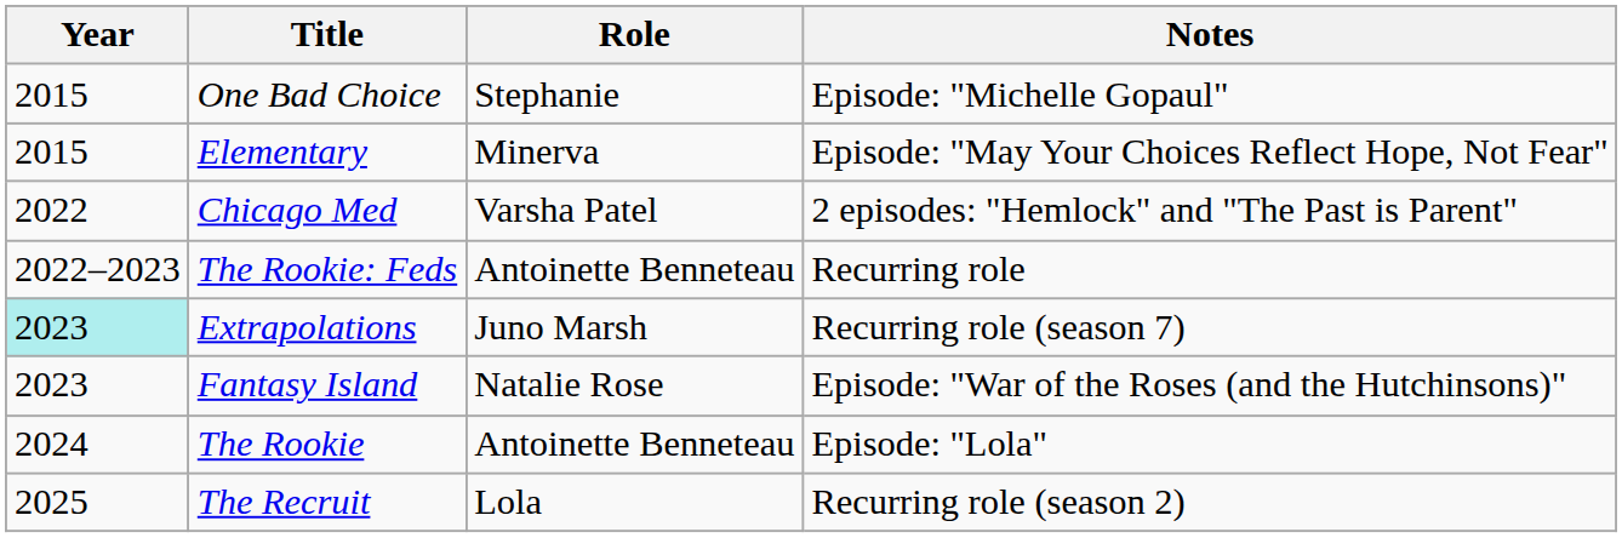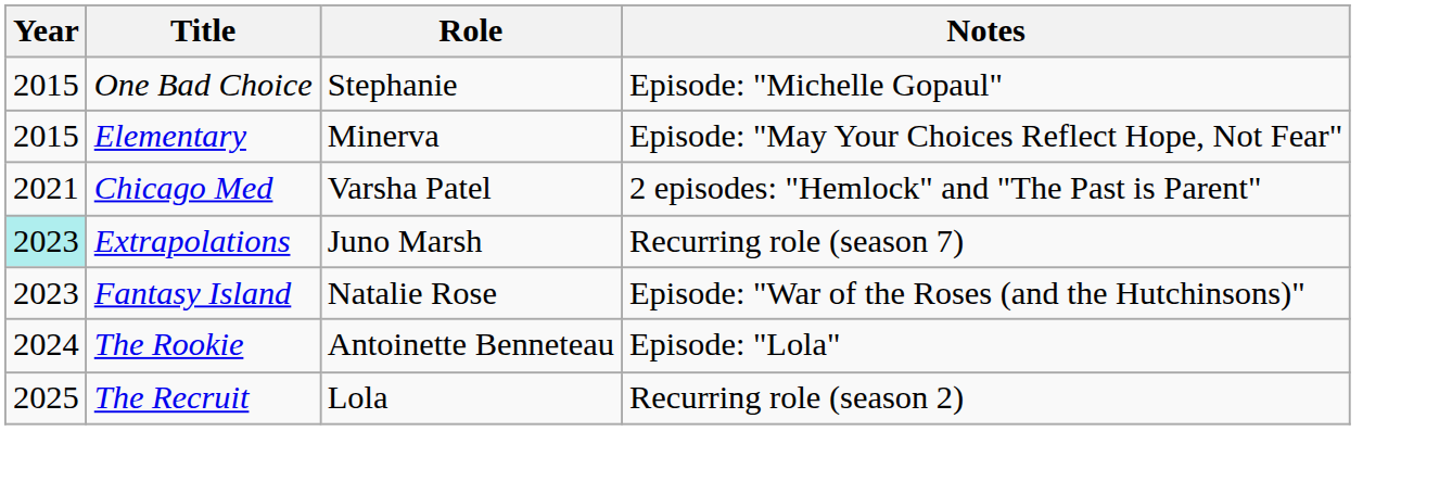 <table class="wikitable sortable">
 <tr>
 <th>Year</th>
 <th>Title</th>
 <th>Role</th>
 <th class="unsortable">Notes</th>
 </tr>
 <tr>
 <td>2015</td>
 <td><em>One Bad Choice</em></td>
 <td>Stephanie</td>
 <td>Episode: "Michelle Gopaul"</td>
 </tr>
 <tr>
 <td>2015</td>
 <td><em><a href='#'>Elementary</a></em></td>
 <td>Minerva</td>
 <td>Episode: "May Your Choices Reflect Hope, Not Fear"</td>
 </tr>
 <tr>
-<td>2022</td>
+<td>2021</td>
 <td><em><a href='#'>Chicago Med</a></em></td>
 <td>Varsha Patel</td>
 <td>2 episodes: "Hemlock" and "The Past is Parent"</td>
-</tr>
-<tr>
-<td>2022–2023</td>
-<td><em><a href='#'>The Rookie: Feds</a></em></td>
-<td>Antoinette Benneteau</td>
-<td>Recurring role</td>
 </tr>
 <tr>
 <td style="background: paleturquoise;">2023</td>
 <td><em><a href='#'>Extrapolations</a></em></td>
 <td>Juno Marsh</td>
 <td>Recurring role (season 7)</td>
 </tr>
 <tr>
 <td>2023</td>
 <td><em><a href='#'>Fantasy Island</a></em></td>
 <td>Natalie Rose</td>
 <td>Episode: "War of the Roses (and the Hutchinsons)"</td>
 </tr>
 <tr>
 <td>2024</td>
 <td><em><a href='#'>The Rookie</a></em></td>
 <td>Antoinette Benneteau</td>
 <td>Episode: "Lola"</td>
 </tr>
 <tr>
 <td>2025</td>
 <td><em><a href='#'>The Recruit</a></em></td>
 <td>Lola</td>
 <td>Recurring role (season 2)</td>
 </tr>
 </table>
